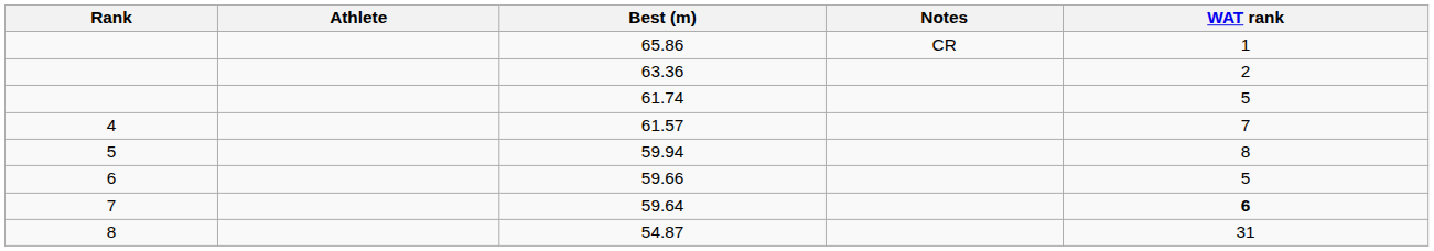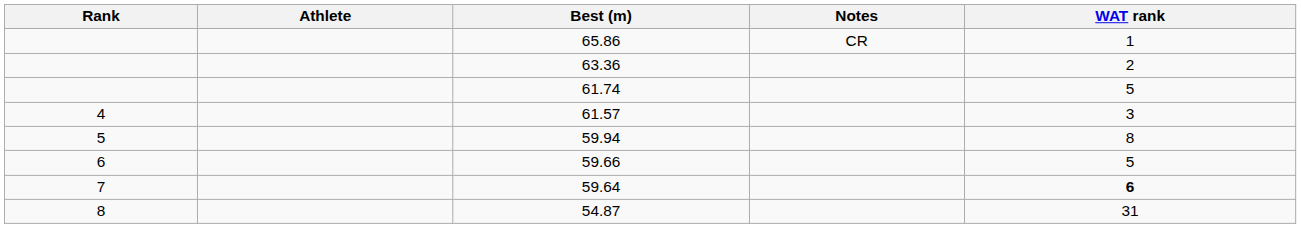 <table class="wikitable"  width=85%>
 <tr>
 <th>Rank</th>
 <th>Athlete</th>
 <th>Best (m)</th>
 <th>Notes</th>
 <th><a href='#'>WAT</a> rank</th>
 </tr>
 <tr align="center">
 <td></td>
 <td align="left"></td>
 <td>65.86</td>
 <td>CR</td>
 <td>1</td>
 </tr>
 <tr align="center">
 <td></td>
 <td align="left"></td>
 <td>63.36</td>
 <td></td>
 <td>2</td>
 </tr>
 <tr align="center">
 <td></td>
 <td align="left"></td>
 <td>61.74</td>
 <td></td>
 <td>5</td>
 </tr>
 <tr align="center">
 <td>4</td>
 <td align="left"></td>
 <td>61.57</td>
 <td></td>
-<td>7</td>
+<td>3</td>
 </tr>
 <tr align="center">
 <td>5</td>
 <td align="left"></td>
 <td>59.94</td>
 <td></td>
 <td>8</td>
 </tr>
 <tr align="center">
 <td>6</td>
 <td align="left"></td>
 <td>59.66</td>
 <td></td>
 <td>5</td>
 </tr>
 <tr align="center">
 <td>7</td>
 <td align="left"></td>
 <td>59.64</td>
 <td></td>
 <td><strong>6</strong></td>
 </tr>
 <tr align="center">
 <td>8</td>
 <td align="left"></td>
 <td>54.87</td>
 <td></td>
 <td>31</td>
 </tr>
 </table>
